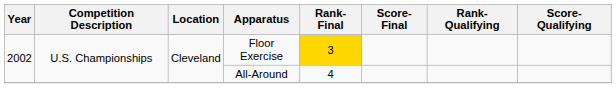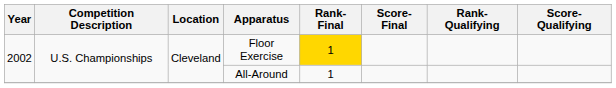 <table class="wikitable" style="text-align:center">
 <tr>
 <th>Year</th>
 <th>Competition Description</th>
 <th>Location</th>
 <th>Apparatus</th>
 <th>Rank-Final</th>
 <th>Score-Final</th>
 <th>Rank-Qualifying</th>
 <th>Score-Qualifying</th>
 </tr>
 <tr>
 <td rowspan="2">2002</td>
 <td rowspan="2">U.S. Championships</td>
 <td rowspan="2">Cleveland</td>
 <td>Floor Exercise</td>
-<td bgcolor="gold">3</td>
+<td bgcolor="gold">1</td>
 <td></td>
 <td></td>
 <td></td>
 </tr>
 <tr>
 <td>All-Around</td>
-<td>4</td>
+<td>1</td>
 <td></td>
 <td></td>
 <td></td>
 </tr>
 <tr>
 </tr>
 </table>
